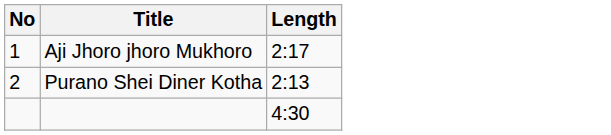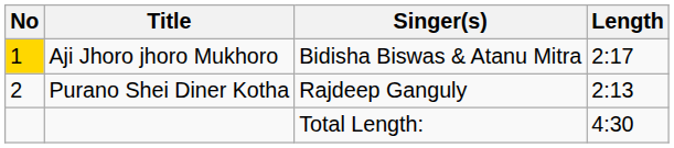 <table class="wikitable">
 <tr>
 <th>No</th>
 <th>Title</th>
+<th>Singer(s)</th>
 <th>Length</th>
 </tr>
 <tr>
-<td>1</td>
+<td style="background: gold;">1</td>
 <td>Aji Jhoro jhoro Mukhoro</td>
+<td>Bidisha Biswas & Atanu Mitra</td>
 <td>2:17</td>
 </tr>
 <tr>
 <td>2</td>
 <td>Purano Shei Diner Kotha</td>
+<td>Rajdeep Ganguly</td>
 <td>2:13</td>
 </tr>
 <tr>
 <td></td>
 <td></td>
+<td>Total Length:</td>
 <td>4:30</td>
 </tr>
 </table>
